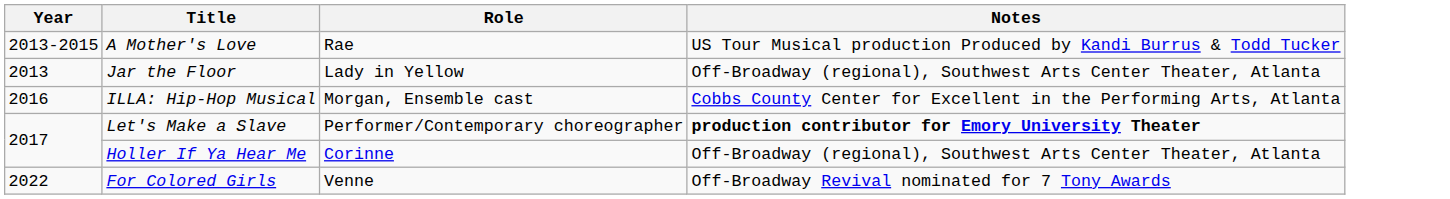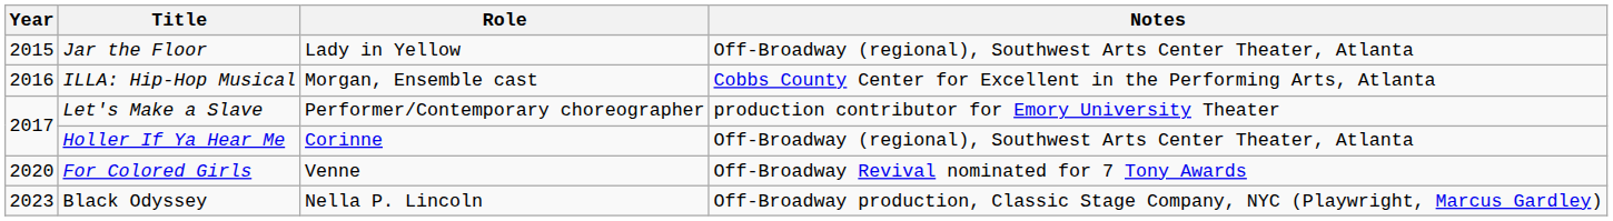 <table class="wikitable">
 <tr>
 <th>Year</th>
 <th>Title</th>
 <th>Role</th>
 <th>Notes</th>
 </tr>
 <tr>
-<td>2013-2015</td>
-<td><em>A Mother's Love</em></td>
-<td>Rae</td>
-<td>US Tour Musical production Produced by <a href='#'>Kandi Burrus</a> & <a href='#'>Todd Tucker</a></td>
-</tr>
-<tr>
-<td>2013</td>
+<td>2015</td>
 <td><em>Jar the Floor</em></td>
 <td>Lady in Yellow</td>
 <td>Off-Broadway (regional), Southwest Arts Center Theater, Atlanta</td>
 </tr>
 <tr>
 <td>2016</td>
 <td><em>ILLA: Hip-Hop Musical</em></td>
 <td>Morgan, Ensemble cast</td>
 <td><a href='#'>Cobbs County</a> Center for Excellent in the Performing Arts, Atlanta</td>
 </tr>
 <tr>
 <td rowspan="2">2017</td>
 <td><em>Let's Make a Slave</em></td>
 <td>Performer/Contemporary choreographer</td>
-<td><strong>production contributor for <a href='#'>Emory University</a> Theater</strong></td>
+<td>production contributor for <a href='#'>Emory University</a> Theater</td>
 </tr>
 <tr>
 <td><em><a href='#'>Holler If Ya Hear Me</a></em></td>
 <td><a href='#'>Corinne</a></td>
 <td>Off-Broadway (regional), Southwest Arts Center Theater, Atlanta</td>
 </tr>
 <tr>
-<td>2022</td>
+<td>2020</td>
 <td><a href='#'><em>For Colored Girls</em></a></td>
 <td>Venne</td>
 <td>Off-Broadway <a href='#'>Revival</a> nominated for 7 <a href='#'>Tony Awards</a></td>
 </tr>
+<tr>
+<td>2023</td>
+<td>Black Odyssey</td>
+<td>Nella P. Lincoln</td>
+<td>Off-Broadway production, Classic Stage Company, NYC (Playwright, <a href='#'>Marcus Gardley</a>)</td>
+</tr>
 </table>
